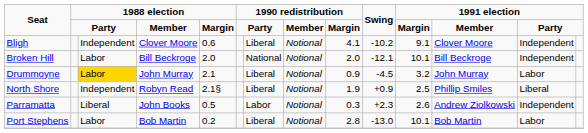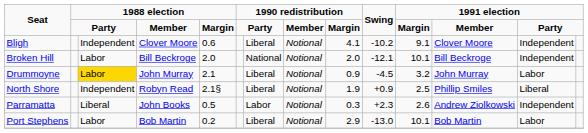 <table class="wikitable">
 <tr style="text-align:center">
 <td rowspan="2"><strong>Seat</strong></td>
 <td colspan="4"><strong>1988 election</strong></td>
 <td colspan="4"><strong>1990 redistribution</strong></td>
 <td rowspan="2"><strong>Swing</strong></td>
 <td colspan="4"><strong>1991 election</strong></td>
 </tr>
 <tr style="text-align:center">
 <td colspan="2"><strong>Party</strong></td>
 <td><strong>Member</strong></td>
 <td><strong>Margin</strong></td>
 <td colspan="2"><strong>Party</strong></td>
 <td><strong>Member</strong></td>
 <td><strong>Margin</strong></td>
 <td><strong>Margin</strong></td>
 <td><strong>Member</strong></td>
 <td colspan="2"><strong>Party</strong></td>
 </tr>
 <tr>
 <td><a href='#'>Bligh</a></td>
 <td> </td>
 <td>Independent</td>
 <td><a href='#'>Clover Moore</a></td>
 <td>0.6</td>
 <td> </td>
 <td>Liberal</td>
 <td><em>Notional</em></td>
 <td style="text-align:right;">4.1</td>
 <td style="text-align:right;">-10.2</td>
 <td style="text-align:right;">9.1</td>
 <td><a href='#'>Clover Moore</a></td>
 <td>Independent</td>
 <td> </td>
 </tr>
 <tr>
 <td><a href='#'>Broken Hill</a></td>
 <td> </td>
 <td>Labor</td>
 <td><a href='#'>Bill Beckroge</a></td>
 <td>2.0</td>
 <td> </td>
 <td>National</td>
 <td><em>Notional</em></td>
 <td style="text-align:right;">2.0</td>
 <td style="text-align:right;">-12.1</td>
 <td style="text-align:right;">10.1</td>
 <td><a href='#'>Bill Beckroge</a></td>
 <td>Independent</td>
 <td> </td>
 </tr>
 <tr>
 <td><a href='#'>Drummoyne</a></td>
 <td> </td>
 <td style="background: gold;">Labor</td>
 <td><a href='#'>John Murray</a></td>
 <td>2.1</td>
 <td> </td>
 <td>Liberal</td>
 <td><em>Notional</em></td>
 <td style="text-align:right;">0.9</td>
 <td style="text-align:right;">-4.5</td>
 <td style="text-align:right;">3.2</td>
 <td><a href='#'>John Murray</a></td>
 <td>Labor</td>
 <td> </td>
 </tr>
 <tr>
 <td><a href='#'>North Shore</a></td>
 <td> </td>
 <td>Independent</td>
 <td><a href='#'>Robyn Read</a></td>
 <td>2.1§</td>
 <td> </td>
 <td>Liberal</td>
 <td><em>Notional</em></td>
 <td style="text-align:right;">1.9</td>
 <td style="text-align:right;">+0.9</td>
 <td style="text-align:right;">2.5</td>
 <td><a href='#'>Phillip Smiles</a></td>
 <td>Liberal</td>
 <td> </td>
 </tr>
 <tr>
 <td><a href='#'>Parramatta</a></td>
 <td> </td>
 <td>Liberal</td>
 <td><a href='#'>John Books</a></td>
 <td>0.5</td>
 <td> </td>
 <td>Labor</td>
 <td><em>Notional</em></td>
 <td style="text-align:right;">0.3</td>
 <td style="text-align:right;">+2.3</td>
 <td style="text-align:right;">2.6</td>
 <td><a href='#'>Andrew Ziolkowski</a></td>
 <td>Independent</td>
 <td> </td>
 </tr>
 <tr>
 <td><a href='#'>Port Stephens</a></td>
 <td> </td>
 <td>Labor</td>
 <td><a href='#'>Bob Martin</a></td>
 <td>0.2</td>
 <td> </td>
 <td>Liberal</td>
 <td><em>Notional</em></td>
-<td style="text-align:right;">2.8</td>
+<td style="text-align:right;">2.9</td>
 <td style="text-align:right;">-13.0</td>
 <td style="text-align:right;">10.1</td>
 <td><a href='#'>Bob Martin</a></td>
 <td>Labor</td>
 <td> </td>
 </tr>
 <tr>
 </tr>
 </table>
